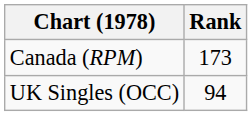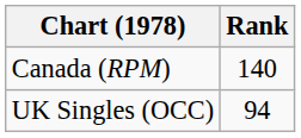 <table class="wikitable sortable">
 <tr>
 <th>Chart (1978)</th>
 <th>Rank</th>
 </tr>
 <tr>
 <td>Canada (<em>RPM</em>)</td>
-<td style="text-align:center;">173</td>
+<td style="text-align:center;">140</td>
 </tr>
 <tr>
 <td>UK Singles (OCC)</td>
 <td style="text-align:center;">94</td>
 </tr>
 </table>
